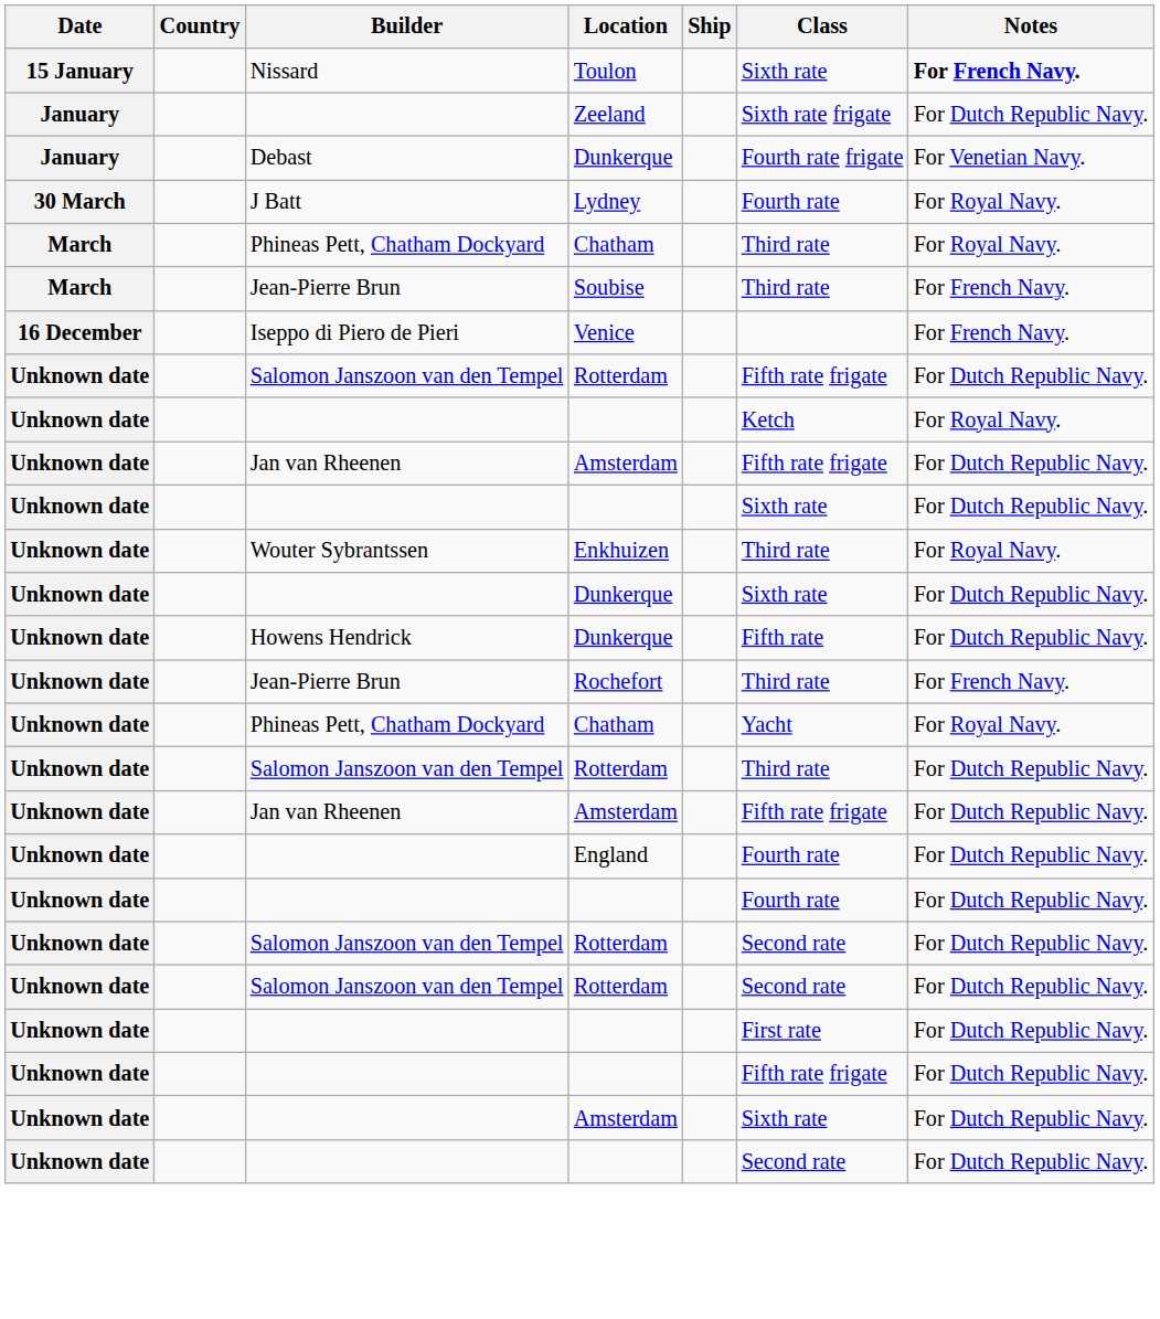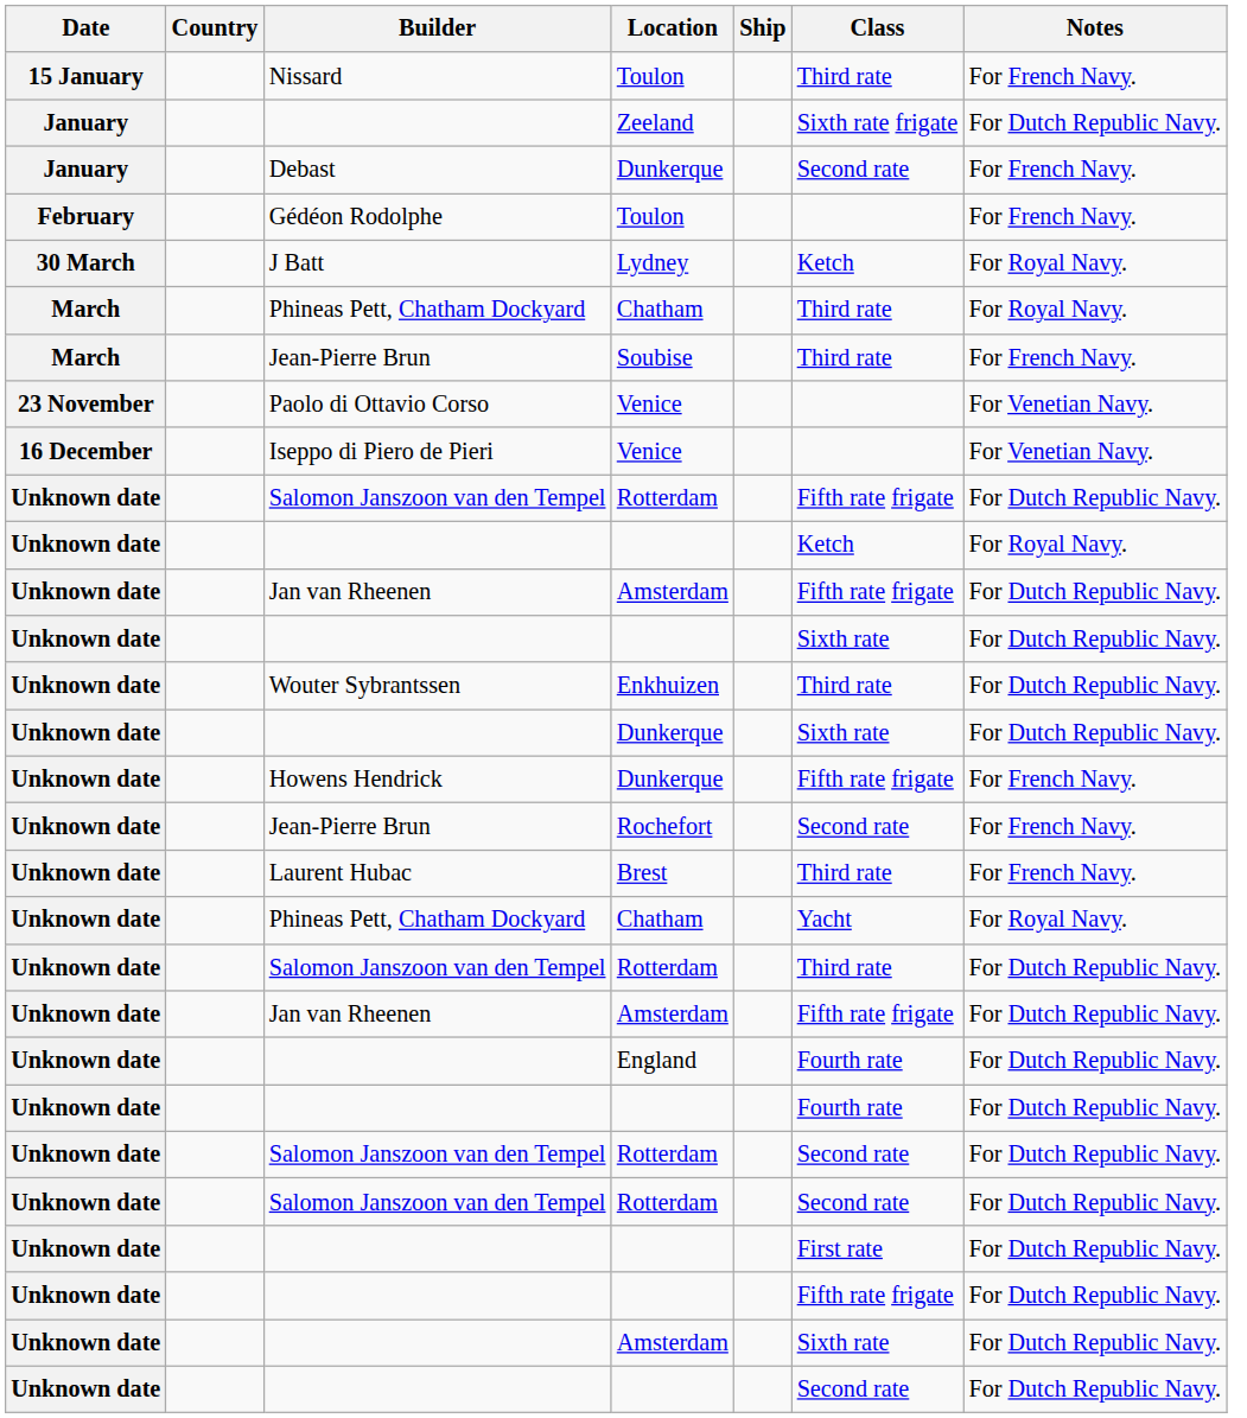 <table class="wikitable sortable" style="font-size:1.00em; line-height:1.5em;">
 <tr>
 <th>Date</th>
 <th>Country</th>
 <th>Builder</th>
 <th>Location</th>
 <th>Ship</th>
 <th>Class</th>
 <th>Notes</th>
 </tr>
 <tr ---->
 <th>15 January</th>
 <td></td>
 <td>Nissard</td>
 <td><a href='#'>Toulon</a></td>
 <td><strong></strong></td>
-<td><a href='#'>Sixth rate</a></td>
-<td><strong>For <a href='#'>French Navy</a>.</strong></td>
+<td><a href='#'>Third rate</a></td>
+<td>For <a href='#'>French Navy</a>.</td>
 </tr>
 <tr ---->
 <th>January</th>
 <td></td>
 <td></td>
 <td><a href='#'>Zeeland</a></td>
 <td><strong></strong></td>
 <td><a href='#'>Sixth rate</a> <a href='#'>frigate</a></td>
 <td>For <a href='#'>Dutch Republic Navy</a>.</td>
 </tr>
 <tr ---->
 <th>January</th>
 <td></td>
 <td>Debast</td>
 <td><a href='#'>Dunkerque</a></td>
 <td><strong></strong></td>
-<td><a href='#'>Fourth rate</a> <a href='#'>frigate</a></td>
-<td>For <a href='#'>Venetian Navy</a>.</td>
+<td><a href='#'>Second rate</a></td>
+<td>For <a href='#'>French Navy</a>.</td>
+</tr>
+<tr ---->
+<th>February</th>
+<td></td>
+<td>Gédéon Rodolphe</td>
+<td><a href='#'>Toulon</a></td>
+<td><strong></strong></td>
+<td></td>
+<td>For <a href='#'>French Navy</a>.</td>
 </tr>
 <tr ---->
 <th>30 March</th>
 <td></td>
 <td>J Batt</td>
 <td><a href='#'>Lydney</a></td>
 <td><strong></strong></td>
-<td><a href='#'>Fourth rate</a></td>
+<td><a href='#'>Ketch</a></td>
 <td>For <a href='#'>Royal Navy</a>.</td>
 </tr>
 <tr ---->
 <th>March</th>
 <td></td>
 <td>Phineas Pett, <a href='#'>Chatham Dockyard</a></td>
 <td><a href='#'>Chatham</a></td>
 <td><strong></strong></td>
 <td><a href='#'>Third rate</a></td>
 <td>For <a href='#'>Royal Navy</a>.</td>
 </tr>
 <tr ---->
 <th>March</th>
 <td></td>
 <td>Jean-Pierre Brun</td>
 <td><a href='#'>Soubise</a></td>
 <td><strong></strong></td>
 <td><a href='#'>Third rate</a></td>
 <td>For <a href='#'>French Navy</a>.</td>
 </tr>
 <tr ---->
+<th>23 November</th>
+<td></td>
+<td>Paolo di Ottavio Corso</td>
+<td><a href='#'>Venice</a></td>
+<td><strong></strong></td>
+<td></td>
+<td>For <a href='#'>Venetian Navy</a>.</td>
+</tr>
+<tr ---->
 <th>16 December</th>
 <td></td>
 <td>Iseppo di Piero de Pieri</td>
 <td><a href='#'>Venice</a></td>
 <td><strong></strong></td>
 <td></td>
-<td>For <a href='#'>French Navy</a>.</td>
+<td>For <a href='#'>Venetian Navy</a>.</td>
 </tr>
 <tr ---->
 <th>Unknown date</th>
 <td></td>
 <td><a href='#'>Salomon Janszoon van den Tempel</a></td>
 <td><a href='#'>Rotterdam</a></td>
 <td><strong></strong></td>
 <td><a href='#'>Fifth rate</a> <a href='#'>frigate</a></td>
 <td>For <a href='#'>Dutch Republic Navy</a>.</td>
 </tr>
 <tr ---->
 <th>Unknown date</th>
 <td></td>
 <td></td>
 <td></td>
 <td><strong></strong></td>
 <td><a href='#'>Ketch</a></td>
 <td>For <a href='#'>Royal Navy</a>.</td>
 </tr>
 <tr ---->
 <th>Unknown date</th>
 <td></td>
 <td>Jan van Rheenen</td>
 <td><a href='#'>Amsterdam</a></td>
 <td><strong></strong></td>
 <td><a href='#'>Fifth rate</a> <a href='#'>frigate</a></td>
 <td>For <a href='#'>Dutch Republic Navy</a>.</td>
 </tr>
 <tr ---->
 <th>Unknown date</th>
 <td></td>
 <td></td>
 <td></td>
 <td><strong></strong></td>
 <td><a href='#'>Sixth rate</a></td>
 <td>For <a href='#'>Dutch Republic Navy</a>.</td>
 </tr>
 <tr ---->
 <th>Unknown date</th>
 <td></td>
 <td>Wouter Sybrantssen</td>
 <td><a href='#'>Enkhuizen</a></td>
 <td><strong></strong></td>
 <td><a href='#'>Third rate</a></td>
-<td>For <a href='#'>Royal Navy</a>.</td>
+<td>For <a href='#'>Dutch Republic Navy</a>.</td>
 </tr>
 <tr ---->
 <th>Unknown date</th>
 <td></td>
 <td></td>
 <td><a href='#'>Dunkerque</a></td>
 <td><strong></strong></td>
 <td><a href='#'>Sixth rate</a></td>
 <td>For <a href='#'>Dutch Republic Navy</a>.</td>
 </tr>
 <tr ---->
 <th>Unknown date</th>
 <td></td>
 <td>Howens Hendrick</td>
 <td><a href='#'>Dunkerque</a></td>
 <td><strong></strong></td>
-<td><a href='#'>Fifth rate</a></td>
-<td>For <a href='#'>Dutch Republic Navy</a>.</td>
+<td><a href='#'>Fifth rate</a> <a href='#'>frigate</a></td>
+<td>For <a href='#'>French Navy</a>.</td>
 </tr>
 <tr ---->
 <th>Unknown date</th>
 <td></td>
 <td>Jean-Pierre Brun</td>
 <td><a href='#'>Rochefort</a></td>
+<td><strong></strong></td>
+<td><a href='#'>Second rate</a></td>
+<td>For <a href='#'>French Navy</a>.</td>
+</tr>
+<tr ---->
+<th>Unknown date</th>
+<td></td>
+<td>Laurent Hubac</td>
+<td><a href='#'>Brest</a></td>
 <td><strong></strong></td>
 <td><a href='#'>Third rate</a></td>
 <td>For <a href='#'>French Navy</a>.</td>
 </tr>
 <tr ---->
 <th>Unknown date</th>
 <td></td>
 <td>Phineas Pett, <a href='#'>Chatham Dockyard</a></td>
 <td><a href='#'>Chatham</a></td>
 <td><strong></strong></td>
 <td><a href='#'>Yacht</a></td>
 <td>For <a href='#'>Royal Navy</a>.</td>
 </tr>
 <tr ---->
 <th>Unknown date</th>
 <td></td>
 <td><a href='#'>Salomon Janszoon van den Tempel</a></td>
 <td><a href='#'>Rotterdam</a></td>
 <td><strong></strong></td>
 <td><a href='#'>Third rate</a></td>
 <td>For <a href='#'>Dutch Republic Navy</a>.</td>
 </tr>
 <tr ---->
 <th>Unknown date</th>
 <td></td>
 <td>Jan van Rheenen</td>
 <td><a href='#'>Amsterdam</a></td>
 <td><strong></strong></td>
 <td><a href='#'>Fifth rate</a> <a href='#'>frigate</a></td>
 <td>For <a href='#'>Dutch Republic Navy</a>.</td>
 </tr>
 <tr ---->
 <th>Unknown date</th>
 <td></td>
 <td></td>
 <td>England</td>
 <td><strong></strong></td>
 <td><a href='#'>Fourth rate</a></td>
 <td>For <a href='#'>Dutch Republic Navy</a>.</td>
 </tr>
 <tr ---->
 <th>Unknown date</th>
 <td></td>
 <td></td>
 <td></td>
 <td><strong></strong></td>
 <td><a href='#'>Fourth rate</a></td>
 <td>For <a href='#'>Dutch Republic Navy</a>.</td>
 </tr>
 <tr ---->
 <th>Unknown date</th>
 <td></td>
 <td><a href='#'>Salomon Janszoon van den Tempel</a></td>
 <td><a href='#'>Rotterdam</a></td>
 <td><strong></strong></td>
 <td><a href='#'>Second rate</a></td>
 <td>For <a href='#'>Dutch Republic Navy</a>.</td>
 </tr>
 <tr ---->
 <th>Unknown date</th>
 <td></td>
 <td><a href='#'>Salomon Janszoon van den Tempel</a></td>
 <td><a href='#'>Rotterdam</a></td>
 <td><strong></strong></td>
 <td><a href='#'>Second rate</a></td>
 <td>For <a href='#'>Dutch Republic Navy</a>.</td>
 </tr>
 <tr ---->
 <th>Unknown date</th>
 <td></td>
 <td></td>
 <td></td>
 <td><strong></strong></td>
 <td><a href='#'>First rate</a></td>
 <td>For <a href='#'>Dutch Republic Navy</a>.</td>
 </tr>
 <tr ---->
 <th>Unknown date</th>
 <td></td>
 <td></td>
 <td></td>
 <td><strong></strong></td>
 <td><a href='#'>Fifth rate</a> <a href='#'>frigate</a></td>
 <td>For <a href='#'>Dutch Republic Navy</a>.</td>
 </tr>
 <tr ---->
 <th>Unknown date</th>
 <td></td>
 <td></td>
 <td><a href='#'>Amsterdam</a></td>
 <td><strong></strong></td>
 <td><a href='#'>Sixth rate</a></td>
 <td>For <a href='#'>Dutch Republic Navy</a>.</td>
 </tr>
 <tr ---->
 <th>Unknown date</th>
 <td></td>
 <td></td>
 <td></td>
 <td><strong></strong></td>
 <td><a href='#'>Second rate</a></td>
 <td>For <a href='#'>Dutch Republic Navy</a>.</td>
 </tr>
 </table>
